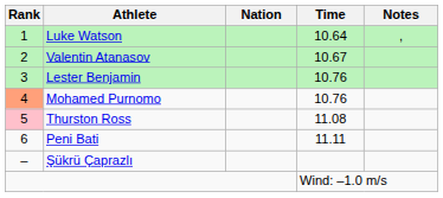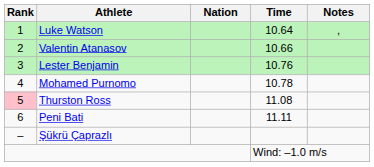 <table class="wikitable sortable" style="text-align:center;width: 60%;">
 <tr>
 <th scope="col" style="width: 10px;">Rank</th>
 <th scope="col">Athlete</th>
 <th scope="col">Nation</th>
 <th scope="col">Time</th>
 <th scope="col">Notes</th>
 </tr>
 <tr bgcolor=bbf3bb>
 <td>1</td>
 <td align=left><a href='#'>Luke Watson</a></td>
 <td align=left></td>
 <td>10.64</td>
 <td>, </td>
 </tr>
 <tr bgcolor=bbf3bb>
 <td>2</td>
 <td align=left><a href='#'>Valentin Atanasov</a></td>
 <td align=left></td>
-<td>10.67</td>
+<td>10.66</td>
 <td></td>
 </tr>
 <tr bgcolor=bbf3bb>
 <td>3</td>
 <td align=left><a href='#'>Lester Benjamin</a></td>
 <td align=left></td>
 <td>10.76</td>
 <td></td>
 </tr>
 <tr>
-<td style="background: lightsalmon;">4</td>
+<td>4</td>
 <td align=left><a href='#'>Mohamed Purnomo</a></td>
 <td align=left></td>
-<td>10.76</td>
+<td>10.78</td>
 <td></td>
 </tr>
 <tr>
 <td style="background: pink;">5</td>
 <td align=left><a href='#'>Thurston Ross</a></td>
 <td align=left></td>
 <td>11.08</td>
 <td></td>
 </tr>
 <tr>
 <td>6</td>
 <td align=left><a href='#'>Peni Bati</a></td>
 <td align=left></td>
 <td>11.11</td>
 <td></td>
 </tr>
 <tr>
 <td>–</td>
 <td align=left><a href='#'>Şükrü Çaprazlı</a></td>
 <td align=left></td>
 <td></td>
 <td></td>
 </tr>
 <tr class="sortbottom">
 <td colspan="3"></td>
 <td colspan="2" style="text-align:left;">Wind: –1.0 m/s</td>
 </tr>
 </table>
